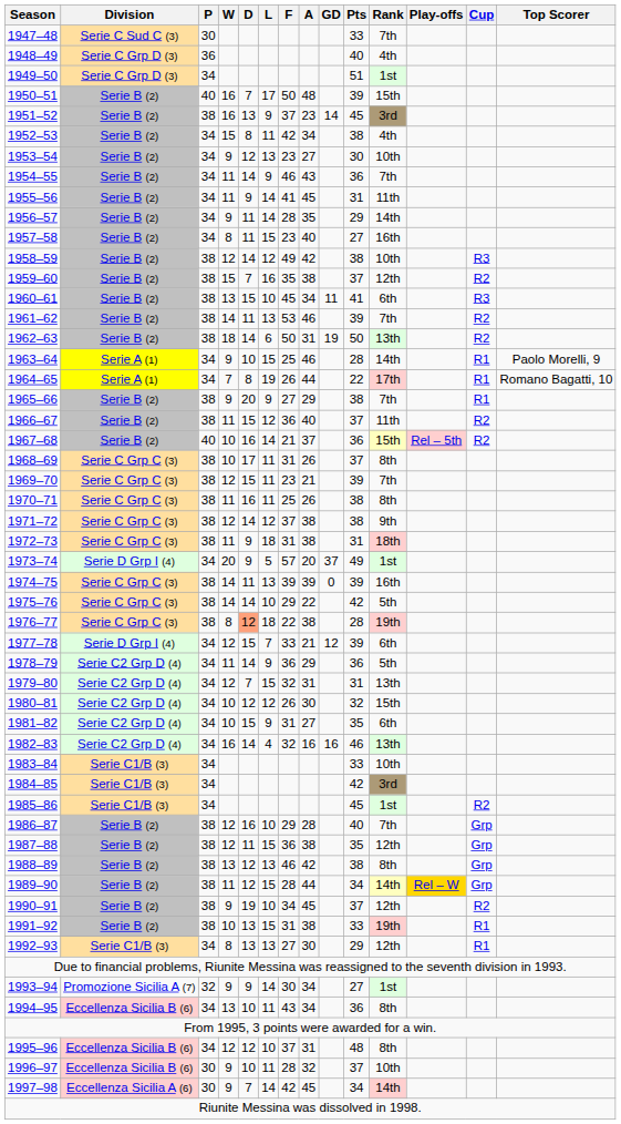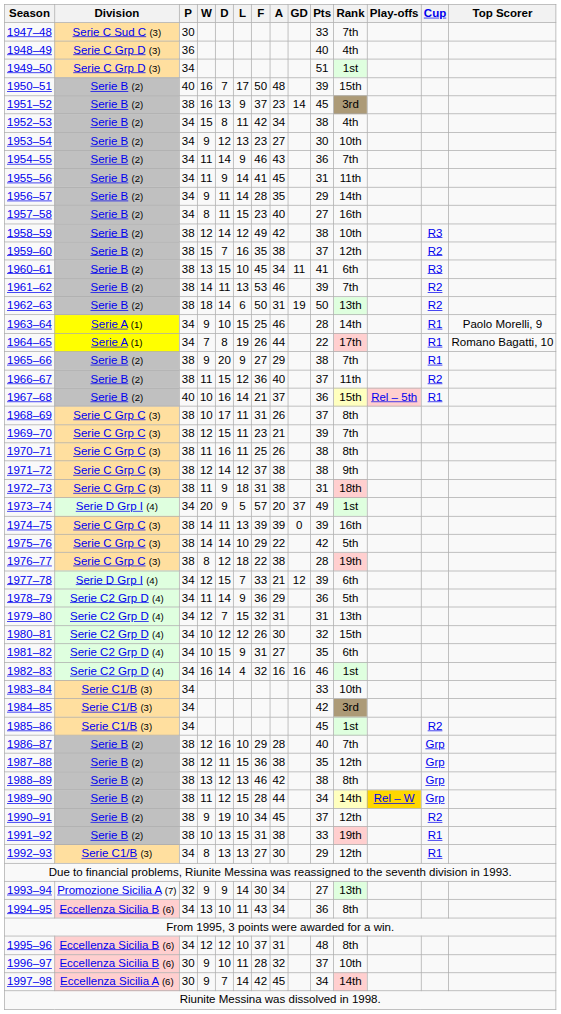 <table class="wikitable sortable" style="text-align:center;">
 <tr>
 <th>Season</th>
 <th class="unsortable">Division</th>
 <th>P</th>
 <th>W</th>
 <th>D</th>
 <th>L</th>
 <th>F</th>
 <th>A</th>
 <th>GD</th>
 <th>Pts</th>
 <th>Rank</th>
 <th>Play-offs</th>
 <th><a href='#'>Cup</a></th>
 <th class="unsortable">Top Scorer</th>
 </tr>
 <tr>
 <td><a href='#'>1947–48</a></td>
 <td bgcolor="#FFDF9F"><a href='#'>Serie C Sud C</a> <small>(3)</small></td>
 <td>30</td>
 <td></td>
 <td></td>
 <td></td>
 <td></td>
 <td></td>
 <td></td>
 <td>33</td>
 <td>7th</td>
 <td></td>
 <td></td>
 <td></td>
 </tr>
 <tr>
 <td><a href='#'>1948–49</a></td>
 <td bgcolor="#FFDF9F"><a href='#'>Serie C Grp D</a> <small>(3)</small></td>
 <td>36</td>
 <td></td>
 <td></td>
 <td></td>
 <td></td>
 <td></td>
 <td></td>
 <td>40</td>
 <td>4th</td>
 <td></td>
 <td></td>
 <td></td>
 </tr>
 <tr>
 <td><a href='#'>1949–50</a></td>
 <td bgcolor="#FFDF9F"><a href='#'>Serie C Grp D</a> <small>(3)</small></td>
 <td>34</td>
 <td></td>
 <td></td>
 <td></td>
 <td></td>
 <td></td>
 <td></td>
 <td>51</td>
 <td bgcolor="#DFFFDF">1st</td>
 <td></td>
 <td></td>
 <td></td>
 </tr>
 <tr>
 <td><a href='#'>1950–51</a></td>
 <td bgcolor="silver"><a href='#'>Serie B</a> <small>(2)</small></td>
 <td>40</td>
 <td>16</td>
 <td>7</td>
 <td>17</td>
 <td>50</td>
 <td>48</td>
 <td></td>
 <td>39</td>
 <td>15th</td>
 <td></td>
 <td></td>
 <td></td>
 </tr>
 <tr>
 <td><a href='#'>1951–52</a></td>
 <td bgcolor="silver"><a href='#'>Serie B</a> <small>(2)</small></td>
 <td>38</td>
 <td>16</td>
 <td>13</td>
 <td>9</td>
 <td>37</td>
 <td>23</td>
 <td>14</td>
 <td>45</td>
 <td bgcolor="#AC9A77">3rd</td>
 <td></td>
 <td></td>
 <td></td>
 </tr>
 <tr>
 <td><a href='#'>1952–53</a></td>
 <td bgcolor="silver"><a href='#'>Serie B</a> <small>(2)</small></td>
 <td>34</td>
 <td>15</td>
 <td>8</td>
 <td>11</td>
 <td>42</td>
 <td>34</td>
 <td></td>
 <td>38</td>
 <td>4th</td>
 <td></td>
 <td></td>
 <td></td>
 </tr>
 <tr>
 <td><a href='#'>1953–54</a></td>
 <td bgcolor="silver"><a href='#'>Serie B</a> <small>(2)</small></td>
 <td>34</td>
 <td>9</td>
 <td>12</td>
 <td>13</td>
 <td>23</td>
 <td>27</td>
 <td></td>
 <td>30</td>
 <td>10th</td>
 <td></td>
 <td></td>
 <td></td>
 </tr>
 <tr>
 <td><a href='#'>1954–55</a></td>
 <td bgcolor="silver"><a href='#'>Serie B</a> <small>(2)</small></td>
 <td>34</td>
 <td>11</td>
 <td>14</td>
 <td>9</td>
 <td>46</td>
 <td>43</td>
 <td></td>
 <td>36</td>
 <td>7th</td>
 <td></td>
 <td></td>
 <td></td>
 </tr>
 <tr>
 <td><a href='#'>1955–56</a></td>
 <td bgcolor="silver"><a href='#'>Serie B</a> <small>(2)</small></td>
 <td>34</td>
 <td>11</td>
 <td>9</td>
 <td>14</td>
 <td>41</td>
 <td>45</td>
 <td></td>
 <td>31</td>
 <td>11th</td>
 <td></td>
 <td></td>
 <td></td>
 </tr>
 <tr>
 <td><a href='#'>1956–57</a></td>
 <td bgcolor="silver"><a href='#'>Serie B</a> <small>(2)</small></td>
 <td>34</td>
 <td>9</td>
 <td>11</td>
 <td>14</td>
 <td>28</td>
 <td>35</td>
 <td></td>
 <td>29</td>
 <td>14th</td>
 <td></td>
 <td></td>
 <td></td>
 </tr>
 <tr>
 <td><a href='#'>1957–58</a></td>
 <td bgcolor="silver"><a href='#'>Serie B</a> <small>(2)</small></td>
 <td>34</td>
 <td>8</td>
 <td>11</td>
 <td>15</td>
 <td>23</td>
 <td>40</td>
 <td></td>
 <td>27</td>
 <td>16th</td>
 <td></td>
 <td></td>
 <td></td>
 </tr>
 <tr>
 <td><a href='#'>1958–59</a></td>
 <td bgcolor="silver"><a href='#'>Serie B</a> <small>(2)</small></td>
 <td>38</td>
 <td>12</td>
 <td>14</td>
 <td>12</td>
 <td>49</td>
 <td>42</td>
 <td></td>
 <td>38</td>
 <td>10th</td>
 <td></td>
 <td><a href='#'>R3</a></td>
 <td></td>
 </tr>
 <tr>
 <td><a href='#'>1959–60</a></td>
 <td bgcolor="silver"><a href='#'>Serie B</a> <small>(2)</small></td>
 <td>38</td>
 <td>15</td>
 <td>7</td>
 <td>16</td>
 <td>35</td>
 <td>38</td>
 <td></td>
 <td>37</td>
 <td>12th</td>
 <td></td>
 <td><a href='#'>R2</a></td>
 <td></td>
 </tr>
 <tr>
 <td><a href='#'>1960–61</a></td>
 <td bgcolor="silver"><a href='#'>Serie B</a> <small>(2)</small></td>
 <td>38</td>
 <td>13</td>
 <td>15</td>
 <td>10</td>
 <td>45</td>
 <td>34</td>
 <td>11</td>
 <td>41</td>
 <td>6th</td>
 <td></td>
 <td><a href='#'>R3</a></td>
 <td></td>
 </tr>
 <tr>
 <td><a href='#'>1961–62</a></td>
 <td bgcolor="silver"><a href='#'>Serie B</a> <small>(2)</small></td>
 <td>38</td>
 <td>14</td>
 <td>11</td>
 <td>13</td>
 <td>53</td>
 <td>46</td>
 <td></td>
 <td>39</td>
 <td>7th</td>
 <td></td>
 <td><a href='#'>R2</a></td>
 <td></td>
 </tr>
 <tr>
 <td><a href='#'>1962–63</a></td>
 <td bgcolor="silver"><a href='#'>Serie B</a> <small>(2)</small></td>
 <td>38</td>
 <td>18</td>
 <td>14</td>
 <td>6</td>
 <td>50</td>
 <td>31</td>
 <td>19</td>
 <td>50</td>
 <td bgcolor="#DFFFDF">13th</td>
 <td></td>
 <td><a href='#'>R2</a></td>
 <td></td>
 </tr>
 <tr>
 <td><a href='#'>1963–64</a></td>
 <td bgcolor="yellow"><a href='#'>Serie A</a> <small>(1)</small></td>
 <td>34</td>
 <td>9</td>
 <td>10</td>
 <td>15</td>
 <td>25</td>
 <td>46</td>
 <td></td>
 <td>28</td>
 <td>14th</td>
 <td></td>
 <td><a href='#'>R1</a></td>
 <td> Paolo Morelli, 9</td>
 </tr>
 <tr>
 <td><a href='#'>1964–65</a></td>
 <td bgcolor="yellow"><a href='#'>Serie A</a> <small>(1)</small></td>
 <td>34</td>
 <td>7</td>
 <td>8</td>
 <td>19</td>
 <td>26</td>
 <td>44</td>
 <td></td>
 <td>22</td>
 <td bgcolor="#FFCFCF">17th</td>
 <td></td>
 <td><a href='#'>R1</a></td>
 <td> Romano Bagatti, 10</td>
 </tr>
 <tr>
 <td><a href='#'>1965–66</a></td>
 <td bgcolor="silver"><a href='#'>Serie B</a> <small>(2)</small></td>
 <td>38</td>
 <td>9</td>
 <td>20</td>
 <td>9</td>
 <td>27</td>
 <td>29</td>
 <td></td>
 <td>38</td>
 <td>7th</td>
 <td></td>
 <td><a href='#'>R1</a></td>
 <td></td>
 </tr>
 <tr>
 <td><a href='#'>1966–67</a></td>
 <td bgcolor="silver"><a href='#'>Serie B</a> <small>(2)</small></td>
 <td>38</td>
 <td>11</td>
 <td>15</td>
 <td>12</td>
 <td>36</td>
 <td>40</td>
 <td></td>
 <td>37</td>
 <td>11th</td>
 <td></td>
 <td><a href='#'>R2</a></td>
 <td></td>
 </tr>
 <tr>
 <td><a href='#'>1967–68</a></td>
 <td bgcolor="silver"><a href='#'>Serie B</a> <small>(2)</small></td>
 <td>40</td>
 <td>10</td>
 <td>16</td>
 <td>14</td>
 <td>21</td>
 <td>37</td>
 <td></td>
 <td>36</td>
 <td bgcolor="#FFFFBF">15th</td>
 <td bgcolor="#FFCFCF"><a href='#'>Rel – 5th</a></td>
-<td><a href='#'>R2</a></td>
+<td><a href='#'>R1</a></td>
 <td></td>
 </tr>
 <tr>
 <td><a href='#'>1968–69</a></td>
 <td bgcolor="#FFDF9F"><a href='#'>Serie C Grp C</a> <small>(3)</small></td>
 <td>38</td>
 <td>10</td>
 <td>17</td>
 <td>11</td>
 <td>31</td>
 <td>26</td>
 <td></td>
 <td>37</td>
 <td>8th</td>
 <td></td>
 <td></td>
 <td></td>
 </tr>
 <tr>
 <td><a href='#'>1969–70</a></td>
 <td bgcolor="#FFDF9F"><a href='#'>Serie C Grp C</a> <small>(3)</small></td>
 <td>38</td>
 <td>12</td>
 <td>15</td>
 <td>11</td>
 <td>23</td>
 <td>21</td>
 <td></td>
 <td>39</td>
 <td>7th</td>
 <td></td>
 <td></td>
 <td></td>
 </tr>
 <tr>
 <td><a href='#'>1970–71</a></td>
 <td bgcolor="#FFDF9F"><a href='#'>Serie C Grp C</a> <small>(3)</small></td>
 <td>38</td>
 <td>11</td>
 <td>16</td>
 <td>11</td>
 <td>25</td>
 <td>26</td>
 <td></td>
 <td>38</td>
 <td>8th</td>
 <td></td>
 <td></td>
 <td></td>
 </tr>
 <tr>
 <td><a href='#'>1971–72</a></td>
 <td bgcolor="#FFDF9F"><a href='#'>Serie C Grp C</a> <small>(3)</small></td>
 <td>38</td>
 <td>12</td>
 <td>14</td>
 <td>12</td>
 <td>37</td>
 <td>38</td>
 <td></td>
 <td>38</td>
 <td>9th</td>
 <td></td>
 <td></td>
 <td></td>
 </tr>
 <tr>
 <td><a href='#'>1972–73</a></td>
 <td bgcolor="#FFDF9F"><a href='#'>Serie C Grp C</a> <small>(3)</small></td>
 <td>38</td>
 <td>11</td>
 <td>9</td>
 <td>18</td>
 <td>31</td>
 <td>38</td>
 <td></td>
 <td>31</td>
 <td bgcolor="#FFCFCF">18th</td>
 <td></td>
 <td></td>
 <td></td>
 </tr>
 <tr>
 <td><a href='#'>1973–74</a></td>
 <td bgcolor="#DFFFDF"><a href='#'>Serie D Grp I</a> <small>(4)</small></td>
 <td>34</td>
 <td>20</td>
 <td>9</td>
 <td>5</td>
 <td>57</td>
 <td>20</td>
 <td>37</td>
 <td>49</td>
 <td bgcolor="#DFFFDF">1st</td>
 <td></td>
 <td></td>
 <td></td>
 </tr>
 <tr>
 <td><a href='#'>1974–75</a></td>
 <td bgcolor="#FFDF9F"><a href='#'>Serie C Grp C</a> <small>(3)</small></td>
 <td>38</td>
 <td>14</td>
 <td>11</td>
 <td>13</td>
 <td>39</td>
 <td>39</td>
 <td>0</td>
 <td>39</td>
 <td>16th</td>
 <td></td>
 <td></td>
 <td></td>
 </tr>
 <tr>
 <td><a href='#'>1975–76</a></td>
 <td bgcolor="#FFDF9F"><a href='#'>Serie C Grp C</a> <small>(3)</small></td>
 <td>38</td>
 <td>14</td>
 <td>14</td>
 <td>10</td>
 <td>29</td>
 <td>22</td>
 <td></td>
 <td>42</td>
 <td>5th</td>
 <td></td>
 <td></td>
 <td></td>
 </tr>
 <tr>
 <td><a href='#'>1976–77</a></td>
 <td bgcolor="#FFDF9F"><a href='#'>Serie C Grp C</a> <small>(3)</small></td>
 <td>38</td>
 <td>8</td>
-<td style="background: lightsalmon;">12</td>
+<td>12</td>
 <td>18</td>
 <td>22</td>
 <td>38</td>
 <td></td>
 <td>28</td>
 <td bgcolor="#FFCFCF">19th</td>
 <td></td>
 <td></td>
 <td></td>
 </tr>
 <tr>
 <td><a href='#'>1977–78</a></td>
 <td bgcolor="#DFFFDF"><a href='#'>Serie D Grp I</a> <small>(4)</small></td>
 <td>34</td>
 <td>12</td>
 <td>15</td>
 <td>7</td>
 <td>33</td>
 <td>21</td>
 <td>12</td>
 <td>39</td>
 <td>6th</td>
 <td></td>
 <td></td>
 <td></td>
 </tr>
 <tr>
 <td><a href='#'>1978–79</a></td>
 <td bgcolor="#DFFFDF"><a href='#'>Serie C2 Grp D</a> <small>(4)</small></td>
 <td>34</td>
 <td>11</td>
 <td>14</td>
 <td>9</td>
 <td>36</td>
 <td>29</td>
 <td></td>
 <td>36</td>
 <td>5th</td>
 <td></td>
 <td></td>
 <td></td>
 </tr>
 <tr>
 <td><a href='#'>1979–80</a></td>
 <td bgcolor="#DFFFDF"><a href='#'>Serie C2 Grp D</a> <small>(4)</small></td>
 <td>34</td>
 <td>12</td>
 <td>7</td>
 <td>15</td>
 <td>32</td>
 <td>31</td>
 <td></td>
 <td>31</td>
 <td>13th</td>
 <td></td>
 <td></td>
 <td></td>
 </tr>
 <tr>
 <td><a href='#'>1980–81</a></td>
 <td bgcolor="#DFFFDF"><a href='#'>Serie C2 Grp D</a> <small>(4)</small></td>
 <td>34</td>
 <td>10</td>
 <td>12</td>
 <td>12</td>
 <td>26</td>
 <td>30</td>
 <td></td>
 <td>32</td>
 <td>15th</td>
 <td></td>
 <td></td>
 <td></td>
 </tr>
 <tr>
 <td><a href='#'>1981–82</a></td>
 <td bgcolor="#DFFFDF"><a href='#'>Serie C2 Grp D</a> <small>(4)</small></td>
 <td>34</td>
 <td>10</td>
 <td>15</td>
 <td>9</td>
 <td>31</td>
 <td>27</td>
 <td></td>
 <td>35</td>
 <td>6th</td>
 <td></td>
 <td></td>
 <td></td>
 </tr>
 <tr>
 <td><a href='#'>1982–83</a></td>
 <td bgcolor="#DFFFDF"><a href='#'>Serie C2 Grp D</a> <small>(4)</small></td>
 <td>34</td>
 <td>16</td>
 <td>14</td>
 <td>4</td>
 <td>32</td>
 <td>16</td>
 <td>16</td>
 <td>46</td>
-<td bgcolor="#DFFFDF">13th</td>
+<td bgcolor="#DFFFDF">1st</td>
 <td></td>
 <td></td>
 <td></td>
 </tr>
 <tr>
 <td><a href='#'>1983–84</a></td>
 <td bgcolor="#FFDF9F"><a href='#'>Serie C1/B</a> <small>(3)</small></td>
 <td>34</td>
 <td></td>
 <td></td>
 <td></td>
 <td></td>
 <td></td>
 <td></td>
 <td>33</td>
 <td>10th</td>
 <td></td>
 <td></td>
 <td></td>
 </tr>
 <tr>
 <td><a href='#'>1984–85</a></td>
 <td bgcolor="#FFDF9F"><a href='#'>Serie C1/B</a> <small>(3)</small></td>
 <td>34</td>
 <td></td>
 <td></td>
 <td></td>
 <td></td>
 <td></td>
 <td></td>
 <td>42</td>
 <td bgcolor="#AC9A77">3rd</td>
 <td></td>
 <td></td>
 <td></td>
 </tr>
 <tr>
 <td><a href='#'>1985–86</a></td>
 <td bgcolor="#FFDF9F"><a href='#'>Serie C1/B</a> <small>(3)</small></td>
 <td>34</td>
 <td></td>
 <td></td>
 <td></td>
 <td></td>
 <td></td>
 <td></td>
 <td>45</td>
 <td bgcolor="#DFFFDF">1st</td>
 <td></td>
 <td><a href='#'>R2</a></td>
 <td></td>
 </tr>
 <tr>
 <td><a href='#'>1986–87</a></td>
 <td bgcolor="silver"><a href='#'>Serie B</a> <small>(2)</small></td>
 <td>38</td>
 <td>12</td>
 <td>16</td>
 <td>10</td>
 <td>29</td>
 <td>28</td>
 <td></td>
 <td>40</td>
 <td>7th</td>
 <td></td>
 <td><a href='#'>Grp</a></td>
 <td></td>
 </tr>
 <tr>
 <td><a href='#'>1987–88</a></td>
 <td bgcolor="silver"><a href='#'>Serie B</a> <small>(2)</small></td>
 <td>38</td>
 <td>12</td>
 <td>11</td>
 <td>15</td>
 <td>36</td>
 <td>38</td>
 <td></td>
 <td>35</td>
 <td>12th</td>
 <td></td>
 <td><a href='#'>Grp</a></td>
 <td></td>
 </tr>
 <tr>
 <td><a href='#'>1988–89</a></td>
 <td bgcolor="silver"><a href='#'>Serie B</a> <small>(2)</small></td>
 <td>38</td>
 <td>13</td>
 <td>12</td>
 <td>13</td>
 <td>46</td>
 <td>42</td>
 <td></td>
 <td>38</td>
 <td>8th</td>
 <td></td>
 <td><a href='#'>Grp</a></td>
 <td></td>
 </tr>
 <tr>
 <td><a href='#'>1989–90</a></td>
 <td bgcolor="silver"><a href='#'>Serie B</a> <small>(2)</small></td>
 <td>38</td>
 <td>11</td>
 <td>12</td>
 <td>15</td>
 <td>28</td>
 <td>44</td>
 <td></td>
 <td>34</td>
 <td bgcolor="#FFFFBF">14th</td>
 <td bgcolor="#FFD700"><a href='#'>Rel – W</a></td>
 <td><a href='#'>Grp</a></td>
 <td></td>
 </tr>
 <tr>
 <td><a href='#'>1990–91</a></td>
 <td bgcolor="silver"><a href='#'>Serie B</a> <small>(2)</small></td>
 <td>38</td>
 <td>9</td>
 <td>19</td>
 <td>10</td>
 <td>34</td>
 <td>45</td>
 <td></td>
 <td>37</td>
 <td>12th</td>
 <td></td>
 <td><a href='#'>R2</a></td>
 <td></td>
 </tr>
 <tr>
 <td><a href='#'>1991–92</a></td>
 <td bgcolor="silver"><a href='#'>Serie B</a> <small>(2)</small></td>
 <td>38</td>
 <td>10</td>
 <td>13</td>
 <td>15</td>
 <td>31</td>
 <td>38</td>
 <td></td>
 <td>33</td>
 <td bgcolor="#FFCFCF">19th</td>
 <td></td>
 <td><a href='#'>R1</a></td>
 <td></td>
 </tr>
 <tr>
 <td><a href='#'>1992–93</a></td>
 <td bgcolor="#FFDF9F"><a href='#'>Serie C1/B</a> <small>(3)</small></td>
 <td>34</td>
 <td>8</td>
 <td>13</td>
 <td>13</td>
 <td>27</td>
 <td>30</td>
 <td></td>
 <td>29</td>
 <td>12th</td>
 <td></td>
 <td><a href='#'>R1</a></td>
 <td></td>
 </tr>
 <tr>
 <td colspan="14">Due to financial problems, Riunite Messina was reassigned to the seventh division in 1993.</td>
 </tr>
 <tr>
 <td><a href='#'>1993–94</a></td>
 <td><a href='#'>Promozione Sicilia A</a> <small>(7)</small></td>
 <td>32</td>
 <td>9</td>
 <td>9</td>
 <td>14</td>
 <td>30</td>
 <td>34</td>
 <td></td>
 <td>27</td>
-<td bgcolor="#DFFFDF">1st</td>
+<td bgcolor="#DFFFDF">13th</td>
 <td></td>
 <td></td>
 <td></td>
 </tr>
 <tr>
 <td><a href='#'>1994–95</a></td>
 <td bgcolor="#FFCFCF"><a href='#'>Eccellenza Sicilia B</a> <small>(6)</small></td>
 <td>34</td>
 <td>13</td>
 <td>10</td>
 <td>11</td>
 <td>43</td>
 <td>34</td>
 <td></td>
 <td>36</td>
 <td>8th</td>
 <td></td>
 <td></td>
 <td></td>
 </tr>
 <tr>
 <td colspan="14">From 1995, 3 points were awarded for a win.</td>
 </tr>
 <tr>
 <td><a href='#'>1995–96</a></td>
 <td bgcolor="#FFCFCF"><a href='#'>Eccellenza Sicilia B</a> <small>(6)</small></td>
 <td>34</td>
 <td>12</td>
 <td>12</td>
 <td>10</td>
 <td>37</td>
 <td>31</td>
 <td></td>
 <td>48</td>
 <td>8th</td>
 <td></td>
 <td></td>
 <td></td>
 </tr>
 <tr>
 <td><a href='#'>1996–97</a></td>
 <td bgcolor="#FFCFCF"><a href='#'>Eccellenza Sicilia B</a> <small>(6)</small></td>
 <td>30</td>
 <td>9</td>
 <td>10</td>
 <td>11</td>
 <td>28</td>
 <td>32</td>
 <td></td>
 <td>37</td>
 <td>10th</td>
 <td></td>
 <td></td>
 <td></td>
 </tr>
 <tr>
 <td><a href='#'>1997–98</a></td>
 <td bgcolor="#FFCFCF"><a href='#'>Eccellenza Sicilia A</a> <small>(6)</small></td>
 <td>30</td>
 <td>9</td>
 <td>7</td>
 <td>14</td>
 <td>42</td>
 <td>45</td>
 <td></td>
 <td>34</td>
 <td bgcolor="#FFCFCF">14th</td>
 <td></td>
 <td></td>
 <td></td>
 </tr>
 <tr>
 <td colspan="14">Riunite Messina was dissolved in 1998.</td>
 </tr>
 </table>
